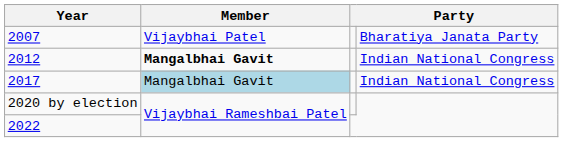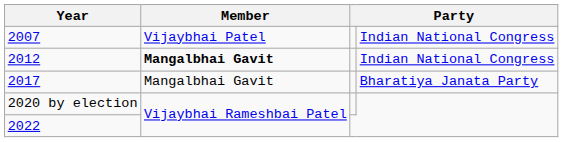 <table class="wikitable sortable">
 <tr>
 <th>Year</th>
 <th>Member</th>
 <th colspan=2>Party</th>
 </tr>
 <tr>
 <td><a href='#'>2007</a></td>
 <td><a href='#'>Vijaybhai Patel</a></td>
 <td></td>
-<td><a href='#'>Bharatiya Janata Party</a></td>
+<td><a href='#'>Indian National Congress</a></td>
 </tr>
 <tr>
 <td><a href='#'>2012</a></td>
 <td><strong>Mangalbhai Gavit</strong></td>
 <td></td>
 <td><a href='#'>Indian National Congress</a></td>
 </tr>
 <tr>
 <td><a href='#'>2017</a></td>
-<td style="background: lightblue;">Mangalbhai Gavit</td>
+<td>Mangalbhai Gavit</td>
 <td></td>
-<td><a href='#'>Indian National Congress</a></td>
+<td><a href='#'>Bharatiya Janata Party</a></td>
 </tr>
 <tr>
 <td>2020 by election</td>
 <td rowspan="2"><a href='#'>Vijaybhai Rameshbai Patel</a></td>
 <td></td>
 </tr>
 <tr>
 <td><a href='#'>2022</a></td>
 </tr>
 </table>
